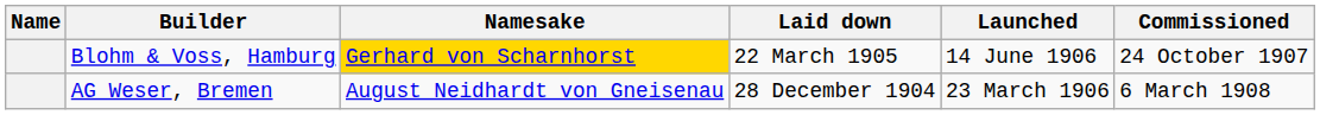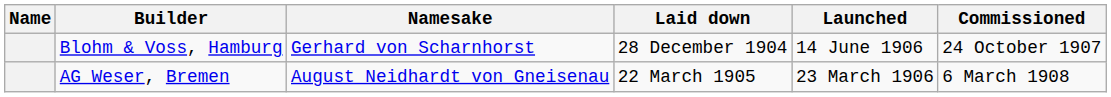 <table class="wikitable plainrowheaders">
 <tr>
 <th scope="col">Name</th>
 <th scope="col">Builder</th>
 <th scope="col">Namesake</th>
 <th scope="col">Laid down</th>
 <th scope="col">Launched</th>
 <th scope="col">Commissioned</th>
 </tr>
 <tr>
 <th scope="row"></th>
 <td><a href='#'>Blohm & Voss</a>, <a href='#'>Hamburg</a></td>
-<td style="background: gold;"><a href='#'>Gerhard von Scharnhorst</a></td>
-<td>22 March 1905</td>
+<td><a href='#'>Gerhard von Scharnhorst</a></td>
+<td>28 December 1904</td>
 <td>14 June 1906</td>
 <td>24 October 1907</td>
 </tr>
 <tr>
 <th scope="row"></th>
 <td><a href='#'>AG Weser</a>, <a href='#'>Bremen</a></td>
 <td><a href='#'>August Neidhardt von Gneisenau</a></td>
-<td>28 December 1904</td>
+<td>22 March 1905</td>
 <td>23 March 1906</td>
 <td>6 March 1908</td>
 </tr>
 </table>
